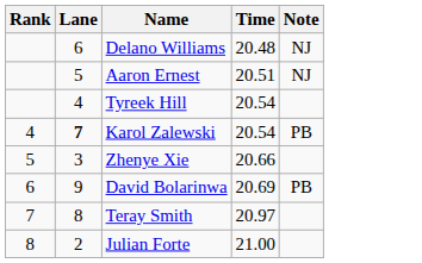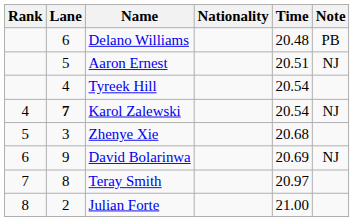 <table class="wikitable sortable" style="text-align:center">
 <tr>
 <th>Rank</th>
 <th>Lane</th>
 <th>Name</th>
+<th>Nationality</th>
 <th>Time</th>
 <th>Note</th>
 </tr>
 <tr>
 <td></td>
 <td>6</td>
 <td align=left><a href='#'>Delano Williams</a></td>
+<td align=left></td>
 <td>20.48</td>
-<td>NJ</td>
+<td>PB</td>
 </tr>
 <tr>
 <td></td>
 <td>5</td>
 <td align=left><a href='#'>Aaron Ernest</a></td>
+<td align=left></td>
 <td>20.51</td>
 <td>NJ</td>
 </tr>
 <tr>
 <td></td>
 <td>4</td>
 <td align=left><a href='#'>Tyreek Hill</a></td>
+<td align=left></td>
 <td>20.54</td>
 <td></td>
 </tr>
 <tr>
 <td>4</td>
 <td><strong>7</strong></td>
 <td align=left><a href='#'>Karol Zalewski</a></td>
+<td align=left></td>
 <td>20.54</td>
-<td>PB</td>
+<td>NJ</td>
 </tr>
 <tr>
 <td>5</td>
 <td>3</td>
 <td align=left><a href='#'>Zhenye Xie</a></td>
-<td>20.66</td>
+<td align=left></td>
+<td>20.68</td>
 <td></td>
 </tr>
 <tr>
 <td>6</td>
 <td>9</td>
 <td align=left><a href='#'>David Bolarinwa</a></td>
+<td align=left></td>
 <td>20.69</td>
-<td>PB</td>
+<td>NJ</td>
 </tr>
 <tr>
 <td>7</td>
 <td>8</td>
 <td align=left><a href='#'>Teray Smith</a></td>
+<td align=left></td>
 <td>20.97</td>
 <td></td>
 </tr>
 <tr>
 <td>8</td>
 <td>2</td>
 <td align=left><a href='#'>Julian Forte</a></td>
+<td align=left></td>
 <td>21.00</td>
 <td></td>
 </tr>
 </table>
